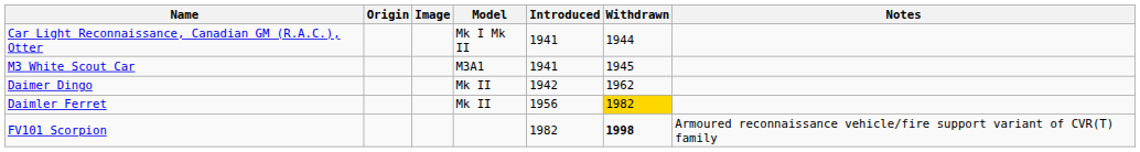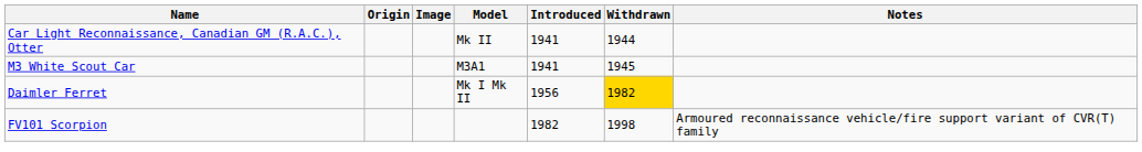 <table class="wikitable">
 <tr>
 <th>Name</th>
 <th>Origin</th>
 <th>Image</th>
 <th>Model</th>
 <th>Introduced</th>
 <th>Withdrawn</th>
 <th>Notes</th>
 </tr>
 <tr>
 <td><a href='#'>Car Light Reconnaissance, Canadian GM (R.A.C.), Otter</a></td>
 <td></td>
 <td></td>
-<td>Mk I Mk II</td>
+<td>Mk II</td>
 <td>1941</td>
 <td>1944</td>
 <td></td>
 </tr>
 <tr>
 <td><a href='#'>M3 White Scout Car</a></td>
 <td></td>
 <td></td>
 <td>M3A1</td>
 <td>1941</td>
 <td>1945</td>
 <td></td>
 </tr>
 <tr>
-<td><a href='#'>Daimer Dingo</a></td>
-<td></td>
-<td></td>
-<td>Mk II</td>
-<td>1942</td>
-<td>1962</td>
-<td></td>
-</tr>
-<tr>
 <td><a href='#'>Daimler Ferret</a></td>
 <td></td>
 <td></td>
-<td>Mk II</td>
+<td>Mk I Mk II</td>
 <td>1956</td>
 <td style="background: gold;">1982</td>
 <td></td>
 </tr>
 <tr>
 <td><a href='#'>FV101 Scorpion</a></td>
 <td></td>
 <td></td>
 <td></td>
 <td>1982</td>
-<td><strong>1998</strong></td>
+<td>1998</td>
 <td>Armoured reconnaissance vehicle/fire support variant of CVR(T) family</td>
 </tr>
 </table>
